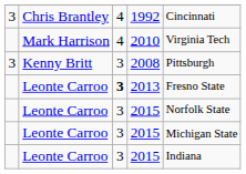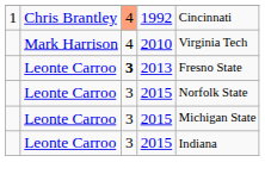 <table class="wikitable">
 <tr>
 </tr>
 <tr>
-<td>3</td>
+<td>1</td>
 <td><a href='#'>Chris Brantley</a></td>
-<td>4</td>
+<td style="background: lightsalmon;">4</td>
 <td><a href='#'>1992</a></td>
 <td style="font-size:80%;">Cincinnati</td>
 </tr>
 <tr>
 <td></td>
 <td><a href='#'>Mark Harrison</a></td>
 <td>4</td>
 <td><a href='#'>2010</a></td>
 <td style="font-size:80%;">Virginia Tech</td>
-</tr>
-<tr>
-<td>3</td>
-<td><a href='#'>Kenny Britt</a></td>
-<td>3</td>
-<td><a href='#'>2008</a></td>
-<td style="font-size:80%;">Pittsburgh</td>
 </tr>
 <tr>
 <td></td>
 <td><a href='#'>Leonte Carroo</a></td>
 <td><strong>3</strong></td>
 <td><a href='#'>2013</a></td>
 <td style="font-size:80%;">Fresno State</td>
 </tr>
 <tr>
 <td></td>
 <td><a href='#'>Leonte Carroo</a></td>
 <td>3</td>
 <td><a href='#'>2015</a></td>
 <td style="font-size:80%;">Norfolk State</td>
 </tr>
 <tr>
 <td></td>
 <td><a href='#'>Leonte Carroo</a></td>
 <td>3</td>
 <td><a href='#'>2015</a></td>
 <td style="font-size:80%;">Michigan State</td>
 </tr>
 <tr>
 <td></td>
 <td><a href='#'>Leonte Carroo</a></td>
 <td>3</td>
 <td><a href='#'>2015</a></td>
 <td style="font-size:80%;">Indiana</td>
 </tr>
 </table>
